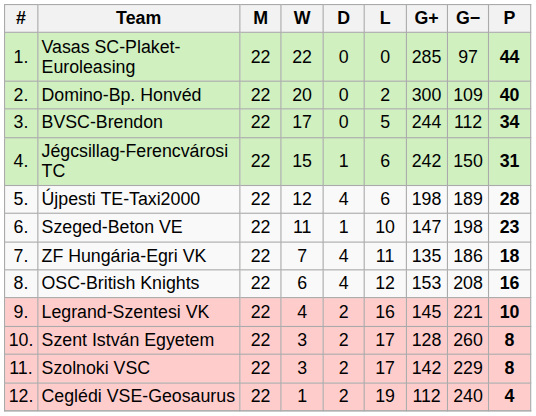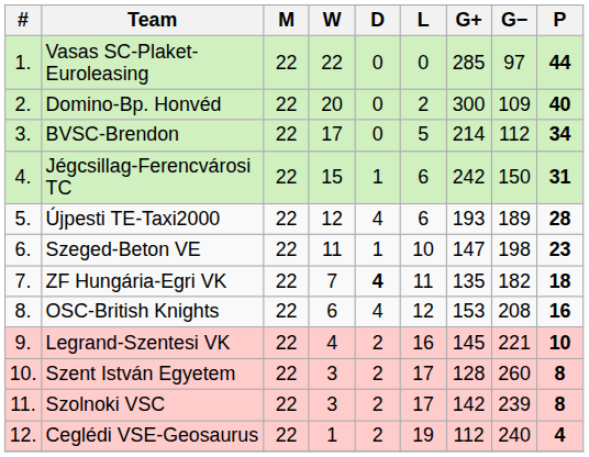 <table class="wikitable" style="text-align: center;">
 <tr>
 <th width="15">#</th>
 <th width="175">Team</th>
 <th width="30">M</th>
 <th width="30">W</th>
 <th width="30">D</th>
 <th width="30">L</th>
 <th width="30">G+</th>
 <th width="30">G−</th>
 <th width="30">P</th>
 </tr>
 <tr style="background: #D0F0C0;">
 <td>1.</td>
 <td align="left">Vasas SC-Plaket-Euroleasing</td>
 <td>22</td>
 <td>22</td>
 <td>0</td>
 <td>0</td>
 <td>285</td>
 <td>97</td>
 <td><strong>44</strong></td>
 </tr>
 <tr style="background: #D0F0C0;">
 <td>2.</td>
 <td align="left">Domino-Bp. Honvéd</td>
 <td>22</td>
 <td>20</td>
 <td>0</td>
 <td>2</td>
 <td>300</td>
 <td>109</td>
 <td><strong>40</strong></td>
 </tr>
 <tr style="background: #D0F0C0;">
 <td>3.</td>
 <td align="left">BVSC-Brendon</td>
 <td>22</td>
 <td>17</td>
 <td>0</td>
 <td>5</td>
-<td>244</td>
+<td>214</td>
 <td>112</td>
 <td><strong>34</strong></td>
 </tr>
 <tr style="background: #D0F0C0;">
 <td>4.</td>
 <td align="left">Jégcsillag-Ferencvárosi TC</td>
 <td>22</td>
 <td>15</td>
 <td>1</td>
 <td>6</td>
 <td>242</td>
 <td>150</td>
 <td><strong>31</strong></td>
 </tr>
 <tr>
 <td>5.</td>
 <td align="left">Újpesti TE-Taxi2000</td>
 <td>22</td>
 <td>12</td>
 <td>4</td>
 <td>6</td>
-<td>198</td>
+<td>193</td>
 <td>189</td>
 <td><strong>28</strong></td>
 </tr>
 <tr>
 <td>6.</td>
 <td align="left">Szeged-Beton VE</td>
 <td>22</td>
 <td>11</td>
 <td>1</td>
 <td>10</td>
 <td>147</td>
 <td>198</td>
 <td><strong>23</strong></td>
 </tr>
 <tr>
 <td>7.</td>
 <td align="left">ZF Hungária-Egri VK</td>
 <td>22</td>
 <td>7</td>
-<td>4</td>
+<td><strong>4</strong></td>
 <td>11</td>
 <td>135</td>
-<td>186</td>
+<td>182</td>
 <td><strong>18</strong></td>
 </tr>
 <tr>
 <td>8.</td>
 <td align="left">OSC-British Knights</td>
 <td>22</td>
 <td>6</td>
 <td>4</td>
 <td>12</td>
 <td>153</td>
 <td>208</td>
 <td><strong>16</strong></td>
 </tr>
 <tr style="background: #FFCCCC;">
 <td>9.</td>
 <td align="left">Legrand-Szentesi VK</td>
 <td>22</td>
 <td>4</td>
 <td>2</td>
 <td>16</td>
 <td>145</td>
 <td>221</td>
 <td><strong>10</strong></td>
 </tr>
 <tr style="background: #FFCCCC;">
 <td>10.</td>
 <td align="left">Szent István Egyetem</td>
 <td>22</td>
 <td>3</td>
 <td>2</td>
 <td>17</td>
 <td>128</td>
 <td>260</td>
 <td><strong>8</strong></td>
 </tr>
 <tr style="background: #FFCCCC;">
 <td>11.</td>
 <td align="left">Szolnoki VSC</td>
 <td>22</td>
 <td>3</td>
 <td>2</td>
 <td>17</td>
 <td>142</td>
-<td>229</td>
+<td>239</td>
 <td><strong>8</strong></td>
 </tr>
 <tr style="background: #FFCCCC;">
 <td>12.</td>
 <td align="left">Ceglédi VSE-Geosaurus</td>
 <td>22</td>
 <td>1</td>
 <td>2</td>
 <td>19</td>
 <td>112</td>
 <td>240</td>
 <td><strong>4</strong></td>
 </tr>
 <tr>
 </tr>
 </table>
